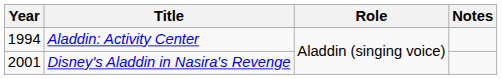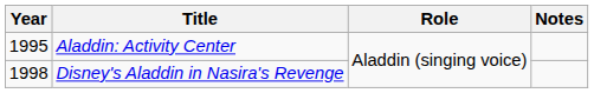 <table class="wikitable sortable">
 <tr>
 <th>Year</th>
 <th>Title</th>
 <th>Role</th>
 <th>Notes</th>
 </tr>
 <tr>
-<td>1994</td>
+<td>1995</td>
 <td><em><a href='#'>Aladdin: Activity Center</a></em></td>
 <td rowspan="2">Aladdin (singing voice)</td>
 <td></td>
 </tr>
 <tr>
-<td>2001</td>
+<td>1998</td>
 <td><em><a href='#'>Disney's Aladdin in Nasira's Revenge</a></em></td>
 <td></td>
 </tr>
 </table>
